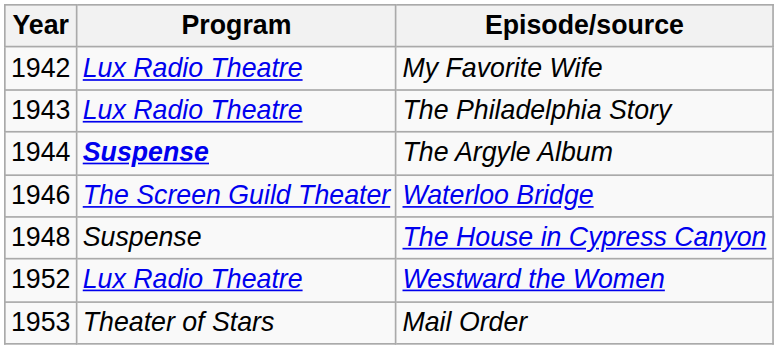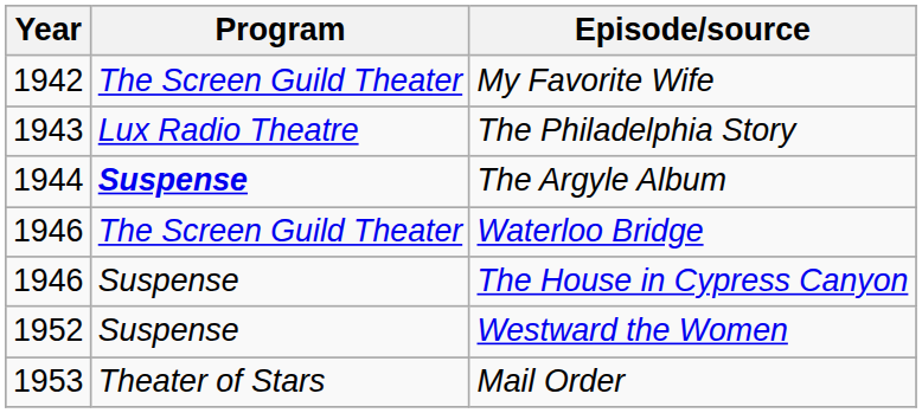 <table class="wikitable">
 <tr>
 <th>Year</th>
 <th>Program</th>
 <th>Episode/source</th>
 </tr>
 <tr>
 <td>1942</td>
-<td><em><a href='#'>Lux Radio Theatre</a></em></td>
+<td><em><a href='#'>The Screen Guild Theater</a></em></td>
 <td><em>My Favorite Wife</em></td>
 </tr>
 <tr>
 <td>1943</td>
 <td><em><a href='#'>Lux Radio Theatre</a></em></td>
 <td><em>The Philadelphia Story</em></td>
 </tr>
 <tr>
 <td>1944</td>
 <td><strong><em><a href='#'>Suspense</a></em></strong></td>
 <td><em>The Argyle Album</em></td>
 </tr>
 <tr>
 <td>1946</td>
 <td><em><a href='#'>The Screen Guild Theater</a></em></td>
 <td><em><a href='#'>Waterloo Bridge</a></em></td>
 </tr>
 <tr>
-<td>1948</td>
+<td>1946</td>
 <td><em>Suspense</em></td>
 <td><em><a href='#'>The House in Cypress Canyon</a></em></td>
 </tr>
 <tr>
 <td>1952</td>
-<td><em><a href='#'>Lux Radio Theatre</a></em></td>
+<td><em>Suspense</em></td>
 <td><em><a href='#'>Westward the Women</a></em></td>
 </tr>
 <tr>
 <td>1953</td>
 <td><em>Theater of Stars</em></td>
 <td><em>Mail Order</em></td>
 </tr>
 </table>
